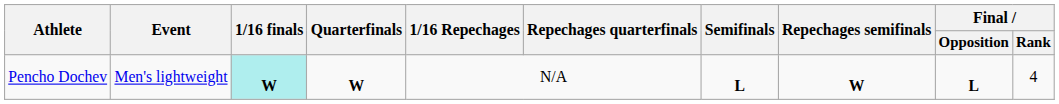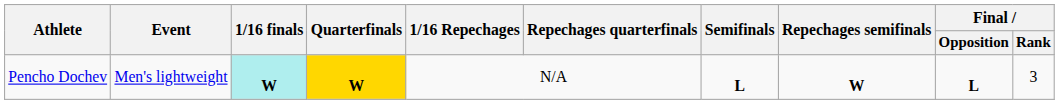 <table class="wikitable" style="font-size:90%">
 <tr>
 <th rowspan=2>Athlete</th>
 <th rowspan=2>Event</th>
 <th rowspan=2>1/16 finals</th>
 <th rowspan=2>Quarterfinals</th>
 <th rowspan=2>1/16 Repechages</th>
 <th rowspan=2>Repechages quarterfinals</th>
 <th rowspan=2>Semifinals</th>
 <th rowspan=2>Repechages semifinals</th>
 <th colspan="2">Final / </th>
 </tr>
 <tr style="font-size:95%">
 <th>Opposition</th>
 <th>Rank</th>
 </tr>
 <tr align=center>
 <td align=left><a href='#'>Pencho Dochev</a></td>
 <td align=left rowspan=3><a href='#'>Men's lightweight</a></td>
 <td style="background: paleturquoise;"><br> <strong>W</strong></td>
-<td><br> <strong>W</strong></td>
+<td style="background: gold;"><br> <strong>W</strong></td>
 <td colspan=2>N/A</td>
 <td><br> <strong>L</strong></td>
 <td><br> <strong>W</strong></td>
 <td><br> <strong>L</strong></td>
-<td>4</td>
+<td>3</td>
 </tr>
 </table>
